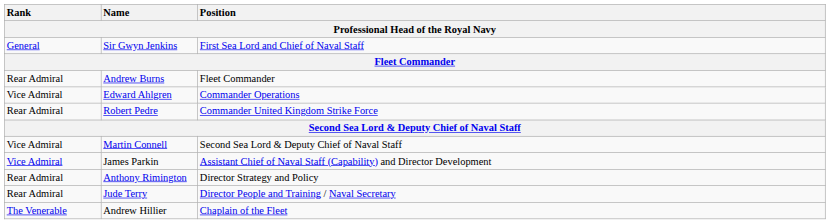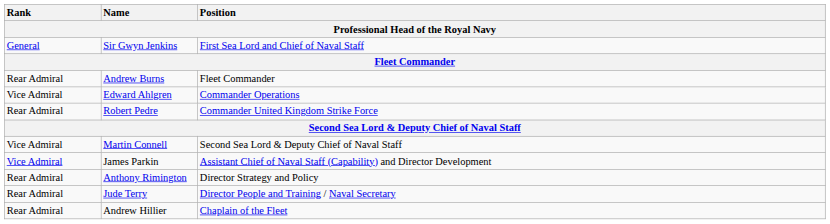 <table class="wikitable sortable" style="margin:auto; width:100%;">
 <tr>
 <th style="text-align:left; width:10%;">Rank</th>
 <th style="text-align:left; width:10%;">Name</th>
 <th style="text-align:left; width:65%;">Position</th>
 </tr>
 <tr>
 <th colspan="6">Professional Head of the Royal Navy</th>
 </tr>
 <tr>
 <td><a href='#'>General</a></td>
 <td><a href='#'>Sir Gwyn Jenkins</a></td>
 <td><a href='#'>First Sea Lord and Chief of Naval Staff</a></td>
 </tr>
 <tr>
 <th colspan="6"><a href='#'>Fleet Commander</a></th>
 </tr>
 <tr>
 <td>Rear Admiral</td>
 <td><a href='#'>Andrew Burns</a></td>
 <td>Fleet Commander</td>
 </tr>
 <tr>
 <td>Vice Admiral</td>
 <td><a href='#'>Edward Ahlgren</a></td>
 <td><a href='#'>Commander Operations</a></td>
 </tr>
 <tr>
 <td>Rear Admiral</td>
 <td><a href='#'>Robert Pedre</a></td>
 <td><a href='#'>Commander United Kingdom Strike Force</a></td>
 </tr>
 <tr>
 <th colspan="6"><a href='#'>Second Sea Lord & Deputy Chief of Naval Staff</a></th>
 </tr>
 <tr>
 <td>Vice Admiral</td>
 <td><a href='#'>Martin Connell</a></td>
 <td Second Sea Lord>Second Sea Lord & Deputy Chief of Naval Staff</td>
 </tr>
 <tr>
 <td><a href='#'>Vice Admiral</a></td>
 <td>James Parkin</td>
 <td><a href='#'>Assistant Chief of Naval Staff (Capability)</a> and Director Development</td>
 </tr>
 <tr>
 <td>Rear Admiral</td>
 <td><a href='#'>Anthony Rimington</a></td>
 <td>Director Strategy and Policy</td>
 </tr>
 <tr>
 <td>Rear Admiral</td>
 <td><a href='#'>Jude Terry</a></td>
 <td><a href='#'>Director People and Training</a> / <a href='#'>Naval Secretary</a></td>
 </tr>
 <tr>
-<td><a href='#'>The Venerable</a></td>
+<td>Rear Admiral</td>
 <td>Andrew Hillier</td>
 <td><a href='#'>Chaplain of the Fleet</a></td>
 </tr>
 </table>
